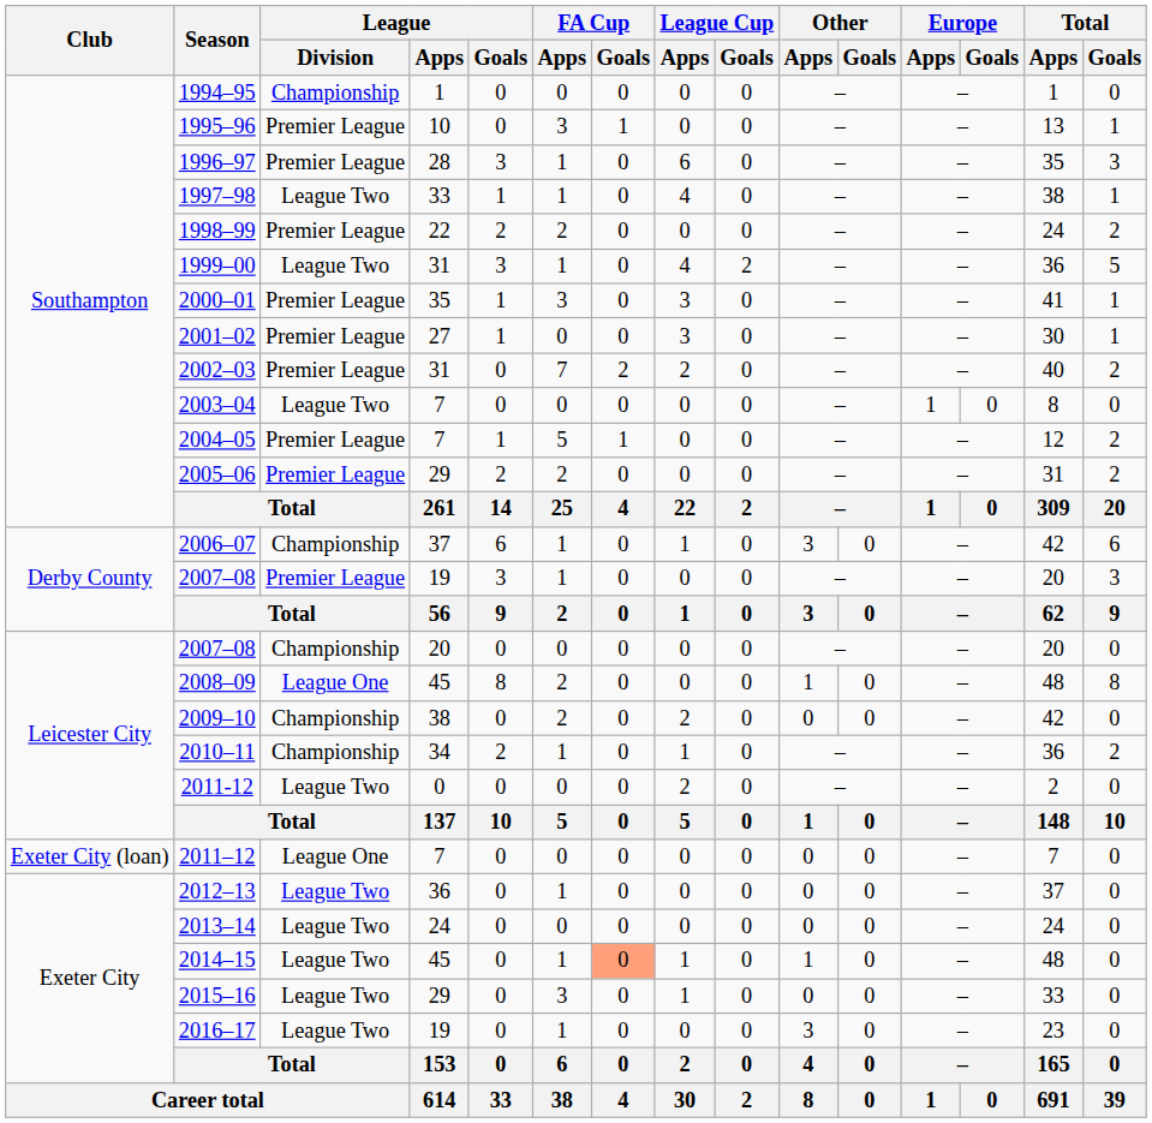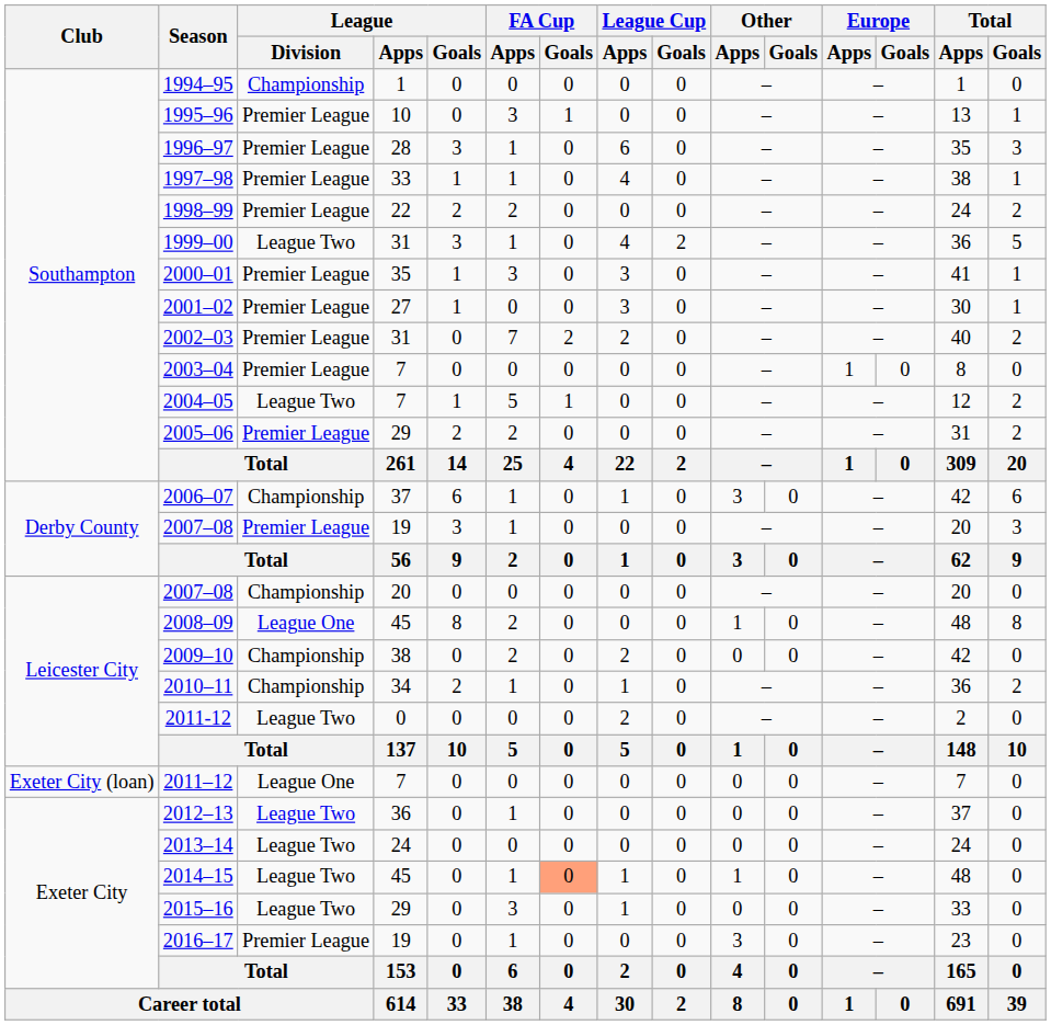 <table class="wikitable" style="text-align: center;">
 <tr>
 <th rowspan="2">Club</th>
 <th rowspan="2">Season</th>
 <th colspan="3">League</th>
 <th colspan="2"><a href='#'>FA Cup</a></th>
 <th colspan="2"><a href='#'>League Cup</a></th>
 <th colspan="2">Other</th>
 <th colspan="2"><a href='#'>Europe</a></th>
 <th colspan="2">Total</th>
 </tr>
 <tr>
 <th>Division</th>
 <th>Apps</th>
 <th>Goals</th>
 <th>Apps</th>
 <th>Goals</th>
 <th>Apps</th>
 <th>Goals</th>
 <th>Apps</th>
 <th>Goals</th>
 <th>Apps</th>
 <th>Goals</th>
 <th>Apps</th>
 <th>Goals</th>
 </tr>
 <tr>
 <td rowspan="13"><a href='#'>Southampton</a></td>
 <td><a href='#'>1994–95</a></td>
 <td><a href='#'>Championship</a></td>
 <td>1</td>
 <td>0</td>
 <td>0</td>
 <td>0</td>
 <td>0</td>
 <td>0</td>
 <td colspan="2">–</td>
 <td colspan="2">–</td>
 <td>1</td>
 <td>0</td>
 </tr>
 <tr>
 <td><a href='#'>1995–96</a></td>
 <td>Premier League</td>
 <td>10</td>
 <td>0</td>
 <td>3</td>
 <td>1</td>
 <td>0</td>
 <td>0</td>
 <td colspan="2">–</td>
 <td colspan="2">–</td>
 <td>13</td>
 <td>1</td>
 </tr>
 <tr>
 <td><a href='#'>1996–97</a></td>
 <td>Premier League</td>
 <td>28</td>
 <td>3</td>
 <td>1</td>
 <td>0</td>
 <td>6</td>
 <td>0</td>
 <td colspan="2">–</td>
 <td colspan="2">–</td>
 <td>35</td>
 <td>3</td>
 </tr>
 <tr>
 <td><a href='#'>1997–98</a></td>
-<td>League Two</td>
+<td>Premier League</td>
 <td>33</td>
 <td>1</td>
 <td>1</td>
 <td>0</td>
 <td>4</td>
 <td>0</td>
 <td colspan="2">–</td>
 <td colspan="2">–</td>
 <td>38</td>
 <td>1</td>
 </tr>
 <tr>
 <td><a href='#'>1998–99</a></td>
 <td>Premier League</td>
 <td>22</td>
 <td>2</td>
 <td>2</td>
 <td>0</td>
 <td>0</td>
 <td>0</td>
 <td colspan="2">–</td>
 <td colspan="2">–</td>
 <td>24</td>
 <td>2</td>
 </tr>
 <tr>
 <td><a href='#'>1999–00</a></td>
 <td>League Two</td>
 <td>31</td>
 <td>3</td>
 <td>1</td>
 <td>0</td>
 <td>4</td>
 <td>2</td>
 <td colspan="2">–</td>
 <td colspan="2">–</td>
 <td>36</td>
 <td>5</td>
 </tr>
 <tr>
 <td><a href='#'>2000–01</a></td>
 <td>Premier League</td>
 <td>35</td>
 <td>1</td>
 <td>3</td>
 <td>0</td>
 <td>3</td>
 <td>0</td>
 <td colspan="2">–</td>
 <td colspan="2">–</td>
 <td>41</td>
 <td>1</td>
 </tr>
 <tr>
 <td><a href='#'>2001–02</a></td>
 <td>Premier League</td>
 <td>27</td>
 <td>1</td>
 <td>0</td>
 <td>0</td>
 <td>3</td>
 <td>0</td>
 <td colspan="2">–</td>
 <td colspan="2">–</td>
 <td>30</td>
 <td>1</td>
 </tr>
 <tr>
 <td><a href='#'>2002–03</a></td>
 <td>Premier League</td>
 <td>31</td>
 <td>0</td>
 <td>7</td>
 <td>2</td>
 <td>2</td>
 <td>0</td>
 <td colspan="2">–</td>
 <td colspan="2">–</td>
 <td>40</td>
 <td>2</td>
 </tr>
 <tr>
 <td><a href='#'>2003–04</a></td>
-<td>League Two</td>
+<td>Premier League</td>
 <td>7</td>
 <td>0</td>
 <td>0</td>
 <td>0</td>
 <td>0</td>
 <td>0</td>
 <td colspan="2">–</td>
 <td>1</td>
 <td>0</td>
 <td>8</td>
 <td>0</td>
 </tr>
 <tr>
 <td><a href='#'>2004–05</a></td>
-<td>Premier League</td>
+<td>League Two</td>
 <td>7</td>
 <td>1</td>
 <td>5</td>
 <td>1</td>
 <td>0</td>
 <td>0</td>
 <td colspan="2">–</td>
 <td colspan="2">–</td>
 <td>12</td>
 <td>2</td>
 </tr>
 <tr>
 <td><a href='#'>2005–06</a></td>
 <td><a href='#'>Premier League</a></td>
 <td>29</td>
 <td>2</td>
 <td>2</td>
 <td>0</td>
 <td>0</td>
 <td>0</td>
 <td colspan="2">–</td>
 <td colspan="2">–</td>
 <td>31</td>
 <td>2</td>
 </tr>
 <tr>
 <th colspan="2">Total</th>
 <th>261</th>
 <th>14</th>
 <th>25</th>
 <th>4</th>
 <th>22</th>
 <th>2</th>
 <th colspan="2">–</th>
 <th>1</th>
 <th>0</th>
 <th>309</th>
 <th>20</th>
 </tr>
 <tr>
 <td rowspan="3"><a href='#'>Derby County</a></td>
 <td><a href='#'>2006–07</a></td>
 <td>Championship</td>
 <td>37</td>
 <td>6</td>
 <td>1</td>
 <td>0</td>
 <td>1</td>
 <td>0</td>
 <td>3</td>
 <td>0</td>
 <td colspan="2">–</td>
 <td>42</td>
 <td>6</td>
 </tr>
 <tr>
 <td><a href='#'>2007–08</a></td>
 <td><a href='#'>Premier League</a></td>
 <td>19</td>
 <td>3</td>
 <td>1</td>
 <td>0</td>
 <td>0</td>
 <td>0</td>
 <td colspan="2">–</td>
 <td colspan="2">–</td>
 <td>20</td>
 <td>3</td>
 </tr>
 <tr>
 <th colspan="2">Total</th>
 <th>56</th>
 <th>9</th>
 <th>2</th>
 <th>0</th>
 <th>1</th>
 <th>0</th>
 <th>3</th>
 <th>0</th>
 <th colspan="2">–</th>
 <th>62</th>
 <th>9</th>
 </tr>
 <tr>
 <td rowspan="6"><a href='#'>Leicester City</a></td>
 <td><a href='#'>2007–08</a></td>
 <td>Championship</td>
 <td>20</td>
 <td>0</td>
 <td>0</td>
 <td>0</td>
 <td>0</td>
 <td>0</td>
 <td colspan="2">–</td>
 <td colspan="2">–</td>
 <td>20</td>
 <td>0</td>
 </tr>
 <tr>
 <td><a href='#'>2008–09</a></td>
 <td><a href='#'>League One</a></td>
 <td>45</td>
 <td>8</td>
 <td>2</td>
 <td>0</td>
 <td>0</td>
 <td>0</td>
 <td>1</td>
 <td>0</td>
 <td colspan="2">–</td>
 <td>48</td>
 <td>8</td>
 </tr>
 <tr>
 <td><a href='#'>2009–10</a></td>
 <td>Championship</td>
 <td>38</td>
 <td>0</td>
 <td>2</td>
 <td>0</td>
 <td>2</td>
 <td>0</td>
 <td>0</td>
 <td>0</td>
 <td colspan="2">–</td>
 <td>42</td>
 <td>0</td>
 </tr>
 <tr>
 <td><a href='#'>2010–11</a></td>
 <td>Championship</td>
 <td>34</td>
 <td>2</td>
 <td>1</td>
 <td>0</td>
 <td>1</td>
 <td>0</td>
 <td colspan="2">–</td>
 <td colspan="2">–</td>
 <td>36</td>
 <td>2</td>
 </tr>
 <tr>
 <td><a href='#'>2011-12</a></td>
 <td>League Two</td>
 <td>0</td>
 <td>0</td>
 <td>0</td>
 <td>0</td>
 <td>2</td>
 <td>0</td>
 <td colspan="2">–</td>
 <td colspan="2">–</td>
 <td>2</td>
 <td>0</td>
 </tr>
 <tr>
 <th colspan="2">Total</th>
 <th>137</th>
 <th>10</th>
 <th>5</th>
 <th>0</th>
 <th>5</th>
 <th>0</th>
 <th>1</th>
 <th>0</th>
 <th colspan="2">–</th>
 <th>148</th>
 <th>10</th>
 </tr>
 <tr>
 <td><a href='#'>Exeter City</a> (loan)</td>
 <td><a href='#'>2011–12</a></td>
 <td>League One</td>
 <td>7</td>
 <td>0</td>
 <td>0</td>
 <td>0</td>
 <td>0</td>
 <td>0</td>
 <td>0</td>
 <td>0</td>
 <td colspan="2">–</td>
 <td>7</td>
 <td>0</td>
 </tr>
 <tr>
 <td rowspan="6">Exeter City</td>
 <td><a href='#'>2012–13</a></td>
 <td><a href='#'>League Two</a></td>
 <td>36</td>
 <td>0</td>
 <td>1</td>
 <td>0</td>
 <td>0</td>
 <td>0</td>
 <td>0</td>
 <td>0</td>
 <td colspan="2">–</td>
 <td>37</td>
 <td>0</td>
 </tr>
 <tr>
 <td><a href='#'>2013–14</a></td>
 <td>League Two</td>
 <td>24</td>
 <td>0</td>
 <td>0</td>
 <td>0</td>
 <td>0</td>
 <td>0</td>
 <td>0</td>
 <td>0</td>
 <td colspan="2">–</td>
 <td>24</td>
 <td>0</td>
 </tr>
 <tr>
 <td><a href='#'>2014–15</a></td>
 <td>League Two</td>
 <td>45</td>
 <td>0</td>
 <td>1</td>
 <td style="background: lightsalmon;">0</td>
 <td>1</td>
 <td>0</td>
 <td>1</td>
 <td>0</td>
 <td colspan="2">–</td>
 <td>48</td>
 <td>0</td>
 </tr>
 <tr>
 <td><a href='#'>2015–16</a></td>
 <td>League Two</td>
 <td>29</td>
 <td>0</td>
 <td>3</td>
 <td>0</td>
 <td>1</td>
 <td>0</td>
 <td>0</td>
 <td>0</td>
 <td colspan="2">–</td>
 <td>33</td>
 <td>0</td>
 </tr>
 <tr>
 <td><a href='#'>2016–17</a></td>
-<td>League Two</td>
+<td>Premier League</td>
 <td>19</td>
 <td>0</td>
 <td>1</td>
 <td>0</td>
 <td>0</td>
 <td>0</td>
 <td>3</td>
 <td>0</td>
 <td colspan="2">–</td>
 <td>23</td>
 <td>0</td>
 </tr>
 <tr>
 <th colspan="2">Total</th>
 <th>153</th>
 <th>0</th>
 <th>6</th>
 <th>0</th>
 <th>2</th>
 <th>0</th>
 <th>4</th>
 <th>0</th>
 <th colspan="2">–</th>
 <th>165</th>
 <th>0</th>
 </tr>
 <tr>
 <th colspan="3">Career total</th>
 <th>614</th>
 <th>33</th>
 <th>38</th>
 <th>4</th>
 <th>30</th>
 <th>2</th>
 <th>8</th>
 <th>0</th>
 <th>1</th>
 <th>0</th>
 <th>691</th>
 <th>39</th>
 </tr>
 </table>
